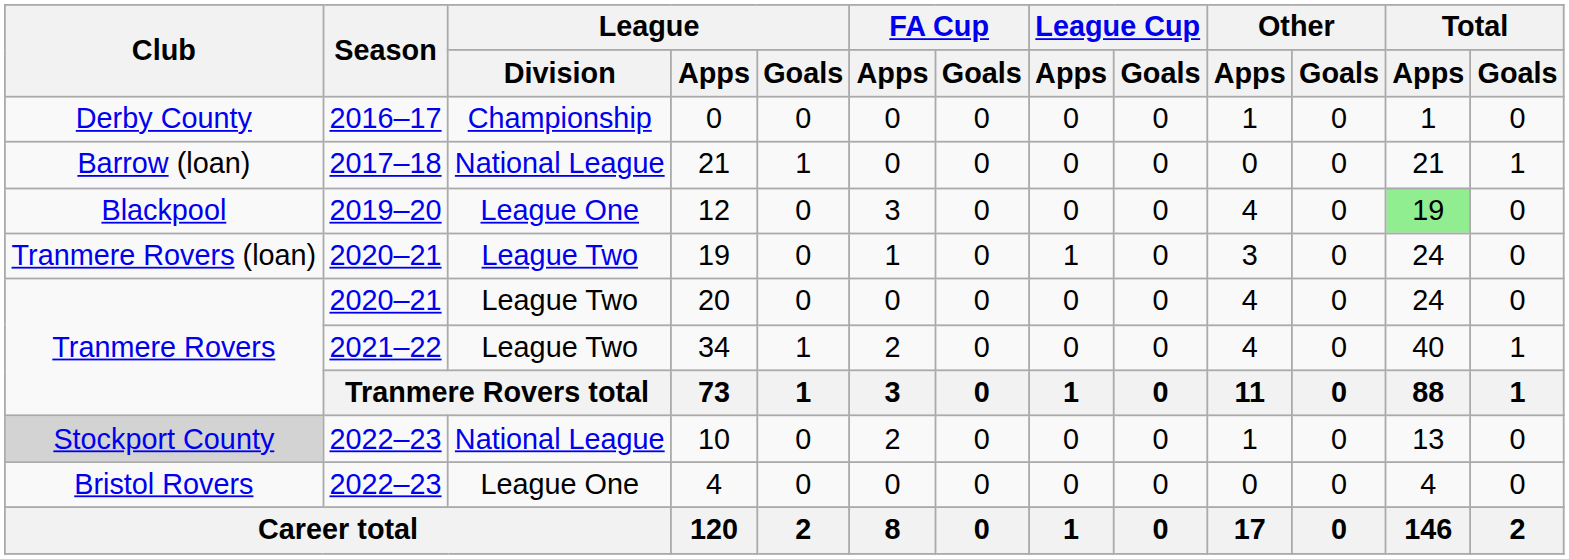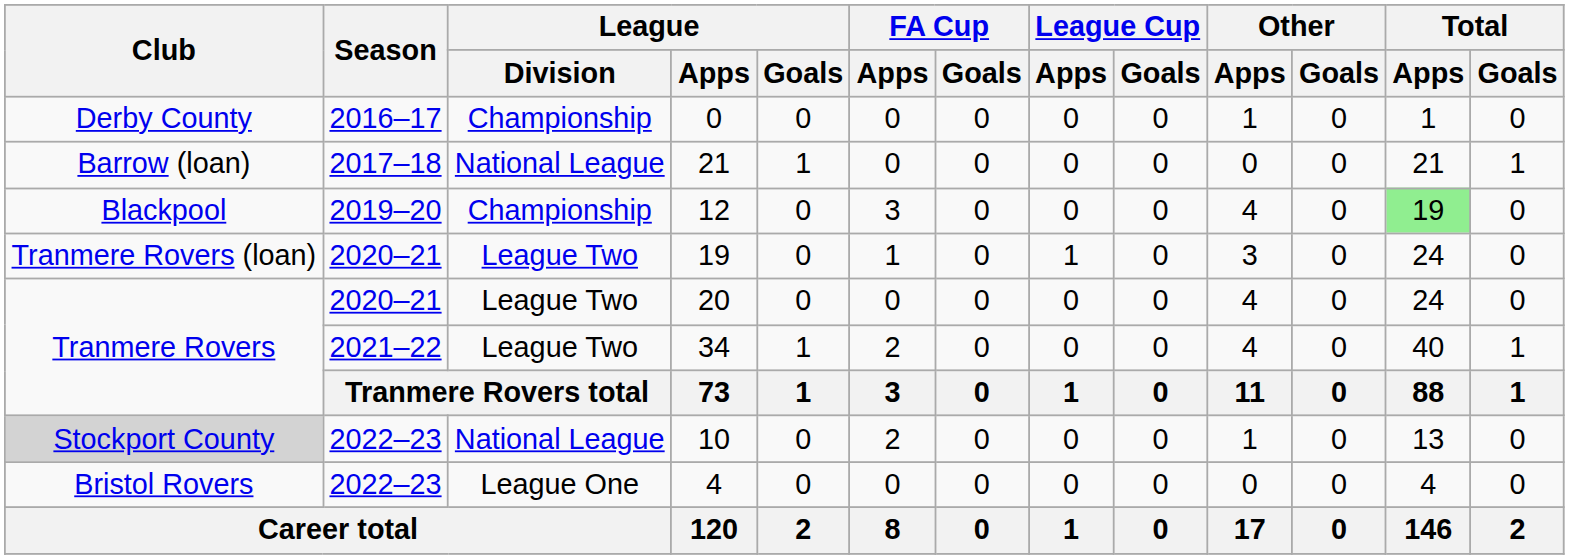 <table class="wikitable" style="text-align:center">
 <tr>
 <th rowspan="2">Club</th>
 <th rowspan="2">Season</th>
 <th colspan="3">League</th>
 <th colspan="2"><a href='#'>FA Cup</a></th>
 <th colspan="2"><a href='#'>League Cup</a></th>
 <th colspan="2">Other</th>
 <th colspan="2">Total</th>
 </tr>
 <tr>
 <th>Division</th>
 <th>Apps</th>
 <th>Goals</th>
 <th>Apps</th>
 <th>Goals</th>
 <th>Apps</th>
 <th>Goals</th>
 <th>Apps</th>
 <th>Goals</th>
 <th>Apps</th>
 <th>Goals</th>
 </tr>
 <tr>
 <td><a href='#'>Derby County</a></td>
 <td><a href='#'>2016–17</a></td>
 <td><a href='#'>Championship</a></td>
 <td>0</td>
 <td>0</td>
 <td>0</td>
 <td>0</td>
 <td>0</td>
 <td>0</td>
 <td>1</td>
 <td>0</td>
 <td>1</td>
 <td>0</td>
 </tr>
 <tr>
 <td><a href='#'>Barrow</a> (loan)</td>
 <td><a href='#'>2017–18</a></td>
 <td><a href='#'>National League</a></td>
 <td>21</td>
 <td>1</td>
 <td>0</td>
 <td>0</td>
 <td>0</td>
 <td>0</td>
 <td>0</td>
 <td>0</td>
 <td>21</td>
 <td>1</td>
 </tr>
 <tr>
 <td><a href='#'>Blackpool</a></td>
 <td><a href='#'>2019–20</a></td>
-<td><a href='#'>League One</a></td>
+<td><a href='#'>Championship</a></td>
 <td>12</td>
 <td>0</td>
 <td>3</td>
 <td>0</td>
 <td>0</td>
 <td>0</td>
 <td>4</td>
 <td>0</td>
 <td style="background: lightgreen;">19</td>
 <td>0</td>
 </tr>
 <tr>
 <td><a href='#'>Tranmere Rovers</a> (loan)</td>
 <td><a href='#'>2020–21</a></td>
 <td><a href='#'>League Two</a></td>
 <td>19</td>
 <td>0</td>
 <td>1</td>
 <td>0</td>
 <td>1</td>
 <td>0</td>
 <td>3</td>
 <td>0</td>
 <td>24</td>
 <td>0</td>
 </tr>
 <tr>
 <td rowspan="3"><a href='#'>Tranmere Rovers</a></td>
 <td><a href='#'>2020–21</a></td>
 <td>League Two</td>
 <td>20</td>
 <td>0</td>
 <td>0</td>
 <td>0</td>
 <td>0</td>
 <td>0</td>
 <td>4</td>
 <td>0</td>
 <td>24</td>
 <td>0</td>
 </tr>
 <tr>
 <td><a href='#'>2021–22</a></td>
 <td>League Two</td>
 <td>34</td>
 <td>1</td>
 <td>2</td>
 <td>0</td>
 <td>0</td>
 <td>0</td>
 <td>4</td>
 <td>0</td>
 <td>40</td>
 <td>1</td>
 </tr>
 <tr>
 <th colspan="2">Tranmere Rovers total</th>
 <th>73</th>
 <th>1</th>
 <th>3</th>
 <th>0</th>
 <th>1</th>
 <th>0</th>
 <th>11</th>
 <th>0</th>
 <th>88</th>
 <th>1</th>
 </tr>
 <tr>
 <td style="background: lightgrey;"><a href='#'>Stockport County</a></td>
 <td><a href='#'>2022–23</a></td>
 <td><a href='#'>National League</a></td>
 <td>10</td>
 <td>0</td>
 <td>2</td>
 <td>0</td>
 <td>0</td>
 <td>0</td>
 <td>1</td>
 <td>0</td>
 <td>13</td>
 <td>0</td>
 </tr>
 <tr>
 <td><a href='#'>Bristol Rovers</a></td>
 <td><a href='#'>2022–23</a></td>
 <td>League One</td>
 <td>4</td>
 <td>0</td>
 <td>0</td>
 <td>0</td>
 <td>0</td>
 <td>0</td>
 <td>0</td>
 <td>0</td>
 <td>4</td>
 <td>0</td>
 </tr>
 <tr>
 <th colspan="3">Career total</th>
 <th>120</th>
 <th>2</th>
 <th>8</th>
 <th>0</th>
 <th>1</th>
 <th>0</th>
 <th>17</th>
 <th>0</th>
 <th>146</th>
 <th>2</th>
 </tr>
 </table>
